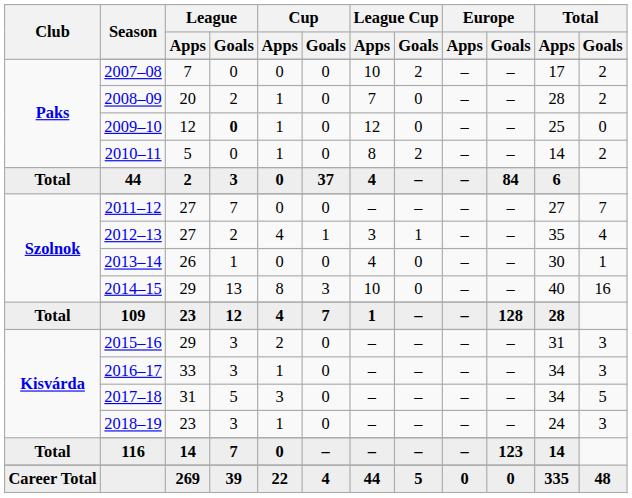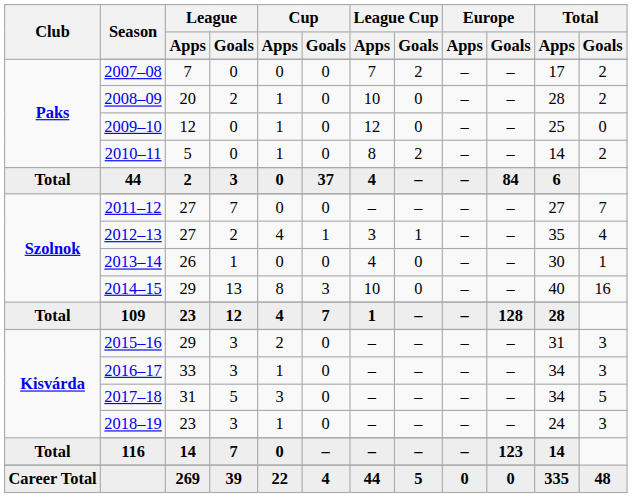 <table class="wikitable" style="font-size:90%; text-align: center;">
 <tr>
 <th rowspan="2">Club</th>
 <th rowspan="2">Season</th>
 <th colspan="2">League</th>
 <th colspan="2">Cup</th>
 <th colspan="2">League Cup</th>
 <th colspan="2">Europe</th>
 <th colspan="2">Total</th>
 </tr>
 <tr>
 <th>Apps</th>
 <th>Goals</th>
 <th>Apps</th>
 <th>Goals</th>
 <th>Apps</th>
 <th>Goals</th>
 <th>Apps</th>
 <th>Goals</th>
 <th>Apps</th>
 <th>Goals</th>
 </tr>
 <tr ||-||-||-|->
 <td rowspan="6" valign="center"><strong><a href='#'>Paks</a></strong></td>
 </tr>
 <tr>
 <td><a href='#'>2007–08</a></td>
 <td>7</td>
 <td>0</td>
 <td>0</td>
 <td>0</td>
-<td>10</td>
+<td>7</td>
 <td>2</td>
 <td>–</td>
 <td>–</td>
 <td>17</td>
 <td>2</td>
 </tr>
 <tr>
 <td><a href='#'>2008–09</a></td>
 <td>20</td>
 <td>2</td>
 <td>1</td>
 <td>0</td>
-<td>7</td>
+<td>10</td>
 <td>0</td>
 <td>–</td>
 <td>–</td>
 <td>28</td>
 <td>2</td>
 </tr>
 <tr>
 <td><a href='#'>2009–10</a></td>
 <td>12</td>
-<td><strong>0</strong></td>
+<td>0</td>
 <td>1</td>
 <td>0</td>
 <td>12</td>
 <td>0</td>
 <td>–</td>
 <td>–</td>
 <td>25</td>
 <td>0</td>
 </tr>
 <tr>
 <td><a href='#'>2010–11</a></td>
 <td>5</td>
 <td>0</td>
 <td>1</td>
 <td>0</td>
 <td>8</td>
 <td>2</td>
 <td>–</td>
 <td>–</td>
 <td>14</td>
 <td>2</td>
 </tr>
 <tr>
 </tr>
 <tr style="font-weight:bold; background-color:#eeeeee;">
 <td>Total</td>
 <td>44</td>
 <td>2</td>
 <td>3</td>
 <td>0</td>
 <td>37</td>
 <td>4</td>
 <td>–</td>
 <td>–</td>
 <td>84</td>
 <td>6</td>
 </tr>
 <tr>
 <td rowspan="6" valign="center"><strong><a href='#'>Szolnok</a></strong></td>
 </tr>
 <tr>
 <td><a href='#'>2011–12</a></td>
 <td>27</td>
 <td>7</td>
 <td>0</td>
 <td>0</td>
 <td>–</td>
 <td>–</td>
 <td>–</td>
 <td>–</td>
 <td>27</td>
 <td>7</td>
 </tr>
 <tr>
 <td><a href='#'>2012–13</a></td>
 <td>27</td>
 <td>2</td>
 <td>4</td>
 <td>1</td>
 <td>3</td>
 <td>1</td>
 <td>–</td>
 <td>–</td>
 <td>35</td>
 <td>4</td>
 </tr>
 <tr>
 <td><a href='#'>2013–14</a></td>
 <td>26</td>
 <td>1</td>
 <td>0</td>
 <td>0</td>
 <td>4</td>
 <td>0</td>
 <td>–</td>
 <td>–</td>
 <td>30</td>
 <td>1</td>
 </tr>
 <tr>
 <td><a href='#'>2014–15</a></td>
 <td>29</td>
 <td>13</td>
 <td>8</td>
 <td>3</td>
 <td>10</td>
 <td>0</td>
 <td>–</td>
 <td>–</td>
 <td>40</td>
 <td>16</td>
 </tr>
 <tr>
 </tr>
 <tr style="font-weight:bold; background-color:#eeeeee;">
 <td>Total</td>
 <td>109</td>
 <td>23</td>
 <td>12</td>
 <td>4</td>
 <td>7</td>
 <td>1</td>
 <td>–</td>
 <td>–</td>
 <td>128</td>
 <td>28</td>
 </tr>
 <tr>
 <td rowspan="6" valign="center"><strong><a href='#'>Kisvárda</a></strong></td>
 </tr>
 <tr>
 <td><a href='#'>2015–16</a></td>
 <td>29</td>
 <td>3</td>
 <td>2</td>
 <td>0</td>
 <td>–</td>
 <td>–</td>
 <td>–</td>
 <td>–</td>
 <td>31</td>
 <td>3</td>
 </tr>
 <tr>
 <td><a href='#'>2016–17</a></td>
 <td>33</td>
 <td>3</td>
 <td>1</td>
 <td>0</td>
 <td>–</td>
 <td>–</td>
 <td>–</td>
 <td>–</td>
 <td>34</td>
 <td>3</td>
 </tr>
 <tr>
 <td><a href='#'>2017–18</a></td>
 <td>31</td>
 <td>5</td>
 <td>3</td>
 <td>0</td>
 <td>–</td>
 <td>–</td>
 <td>–</td>
 <td>–</td>
 <td>34</td>
 <td>5</td>
 </tr>
 <tr>
 <td><a href='#'>2018–19</a></td>
 <td>23</td>
 <td>3</td>
 <td>1</td>
 <td>0</td>
 <td>–</td>
 <td>–</td>
 <td>–</td>
 <td>–</td>
 <td>24</td>
 <td>3</td>
 </tr>
 <tr>
 </tr>
 <tr style="font-weight:bold; background-color:#eeeeee;">
 <td>Total</td>
 <td>116</td>
 <td>14</td>
 <td>7</td>
 <td>0</td>
 <td>–</td>
 <td>–</td>
 <td>–</td>
 <td>–</td>
 <td>123</td>
 <td>14</td>
 </tr>
 <tr>
 </tr>
 <tr style="font-weight:bold; background-color:#eeeeee;">
 <td rowspan="2" valign="top"><strong>Career Total</strong></td>
 <td></td>
 <td><strong>269</strong></td>
 <td><strong>39</strong></td>
 <td><strong>22</strong></td>
 <td><strong>4</strong></td>
 <td><strong>44</strong></td>
 <td><strong>5</strong></td>
 <td><strong>0</strong></td>
 <td><strong>0</strong></td>
 <td><strong>335</strong></td>
 <td><strong>48</strong></td>
 </tr>
 </table>
